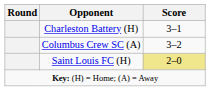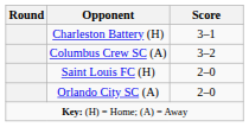 <table class="wikitable plainrowheaders" style="text-align:center; float:right; margin-left:1em">
 <tr>
 <th scope="col" style="width:25px">Round</th>
 <th scope="col">Opponent</th>
 <th scope="col" style="width:90px">Score</th>
 </tr>
 <tr>
 <th scope=row style="text-align:center"></th>
 <td><a href='#'>Charleston Battery</a> (H)</td>
 <td>3–1 </td>
 </tr>
 <tr>
 <th scope=row style="text-align:center"></th>
 <td><a href='#'>Columbus Crew SC</a> (A)</td>
 <td>3–2</td>
 </tr>
 <tr>
 <th scope=row style="text-align:center"></th>
 <td><a href='#'>Saint Louis FC</a> (H)</td>
-<td style="background: khaki;">2–0</td>
+<td>2–0</td>
+</tr>
+<tr>
+<th scope=row style="text-align:center"></th>
+<td><a href='#'>Orlando City SC</a> (A)</td>
+<td>2–0</td>
 </tr>
 <tr>
 <td colspan="3"><small><strong>Key:</strong> (H) = Home; (A) = Away</small></td>
 </tr>
 </table>
